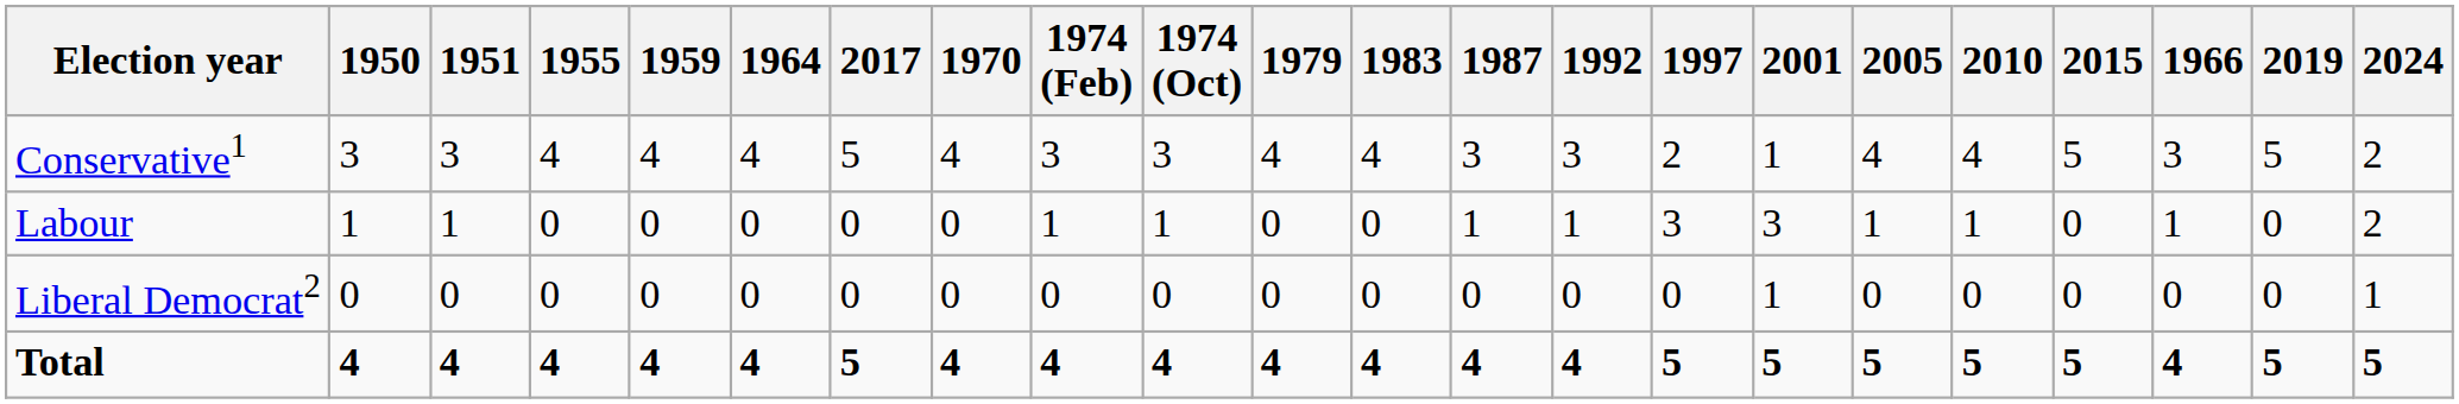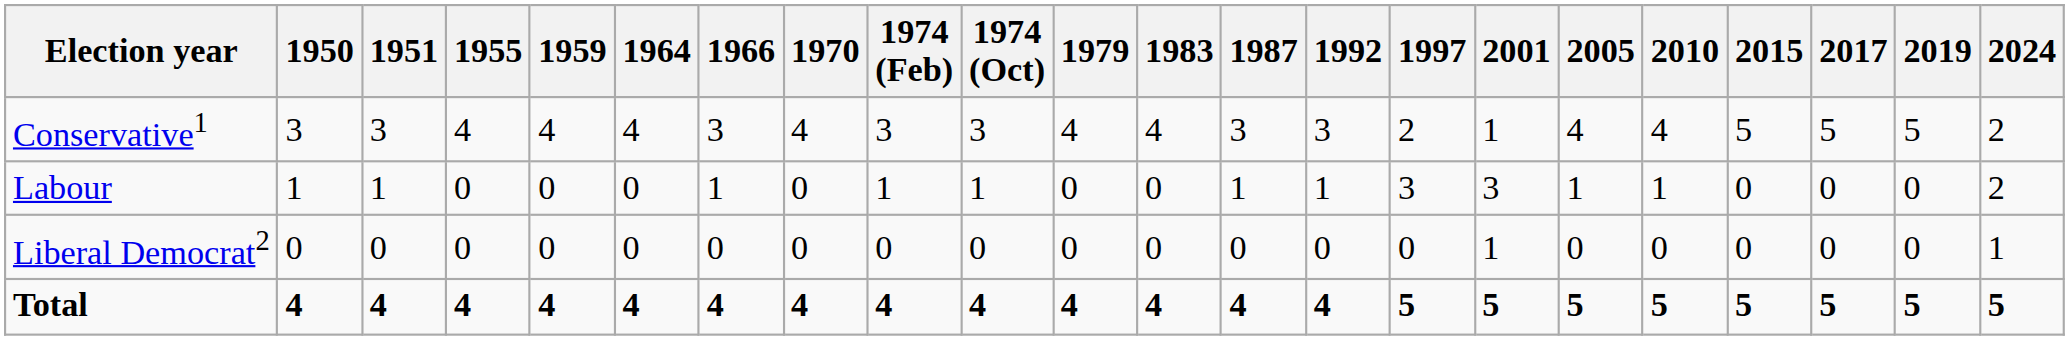 <table class="wikitable">
 <tr>
 <th>Election year</th>
 <th>1950</th>
 <th>1951</th>
 <th>1955</th>
 <th>1959</th>
 <th>1964</th>
-<th>2017</th>
+<th>1966</th>
 <th>1970</th>
 <th>1974<br>(Feb)</th>
 <th>1974<br>(Oct)</th>
 <th>1979</th>
 <th>1983</th>
 <th>1987</th>
 <th>1992</th>
 <th>1997</th>
 <th>2001</th>
 <th>2005</th>
 <th>2010</th>
 <th>2015</th>
-<th>1966</th>
+<th>2017</th>
 <th>2019</th>
 <th>2024</th>
 </tr>
 <tr>
 <td><a href='#'>Conservative</a><sup>1</sup></td>
 <td>3</td>
 <td>3</td>
 <td>4</td>
 <td>4</td>
 <td>4</td>
-<td>5</td>
+<td>3</td>
 <td>4</td>
 <td>3</td>
 <td>3</td>
 <td>4</td>
 <td>4</td>
 <td>3</td>
 <td>3</td>
 <td>2</td>
 <td>1</td>
 <td>4</td>
 <td>4</td>
 <td>5</td>
-<td>3</td>
+<td>5</td>
 <td>5</td>
 <td>2</td>
 </tr>
 <tr>
 <td><a href='#'>Labour</a></td>
 <td>1</td>
 <td>1</td>
 <td>0</td>
 <td>0</td>
 <td>0</td>
-<td>0</td>
+<td>1</td>
 <td>0</td>
 <td>1</td>
 <td>1</td>
 <td>0</td>
 <td>0</td>
 <td>1</td>
 <td>1</td>
 <td>3</td>
 <td>3</td>
 <td>1</td>
 <td>1</td>
 <td>0</td>
-<td>1</td>
+<td>0</td>
 <td>0</td>
 <td>2</td>
 </tr>
 <tr>
 <td><a href='#'>Liberal Democrat</a><sup>2</sup></td>
 <td>0</td>
 <td>0</td>
 <td>0</td>
 <td>0</td>
 <td>0</td>
 <td>0</td>
 <td>0</td>
 <td>0</td>
 <td>0</td>
 <td>0</td>
 <td>0</td>
 <td>0</td>
 <td>0</td>
 <td>0</td>
 <td>1</td>
 <td>0</td>
 <td>0</td>
 <td>0</td>
 <td>0</td>
 <td>0</td>
 <td>1</td>
 </tr>
 <tr>
 <td><strong>Total</strong></td>
 <td><strong>4</strong></td>
 <td><strong>4</strong></td>
 <td><strong>4</strong></td>
 <td><strong>4</strong></td>
 <td><strong>4</strong></td>
-<td><strong>5</strong></td>
+<td><strong>4</strong></td>
 <td><strong>4</strong></td>
 <td><strong>4</strong></td>
 <td><strong>4</strong></td>
 <td><strong>4</strong></td>
 <td><strong>4</strong></td>
 <td><strong>4</strong></td>
 <td><strong>4</strong></td>
 <td><strong>5</strong></td>
 <td><strong>5</strong></td>
 <td><strong>5</strong></td>
 <td><strong>5</strong></td>
 <td><strong>5</strong></td>
-<td><strong>4</strong></td>
+<td><strong>5</strong></td>
 <td><strong>5</strong></td>
 <td><strong>5</strong></td>
 </tr>
 </table>
